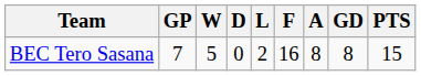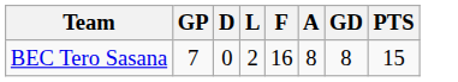 <table class="wikitable" style="text-align:center;">
 <tr>
 <th>Team</th>
 <th>GP</th>
-<th>W</th>
 <th>D</th>
 <th>L</th>
 <th>F</th>
 <th>A</th>
 <th>GD</th>
 <th>PTS</th>
 </tr>
 <tr>
 <td><a href='#'>BEC Tero Sasana</a></td>
 <td>7</td>
-<td>5</td>
 <td>0</td>
 <td>2</td>
 <td>16</td>
 <td>8</td>
 <td>8</td>
 <td>15</td>
 </tr>
 </table>
